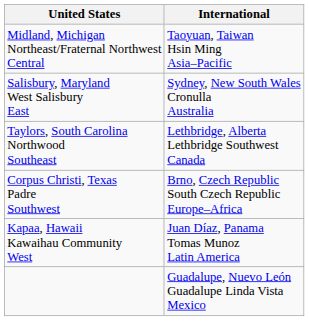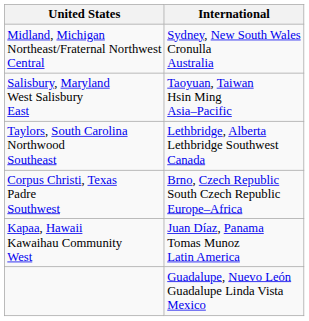 <table class="wikitable">
 <tr>
 <th>United States</th>
 <th>International</th>
 </tr>
 <tr>
 <td> <a href='#'>Midland</a>, <a href='#'>Michigan</a><br> Northeast/Fraternal Northwest <br><a href='#'>Central</a></td>
-<td> <a href='#'>Taoyuan</a>, <a href='#'>Taiwan</a><br> Hsin Ming <br><a href='#'>Asia–Pacific</a></td>
+<td> <a href='#'>Sydney</a>, <a href='#'>New South Wales</a><br> Cronulla <br><a href='#'>Australia</a></td>
 </tr>
 <tr>
 <td> <a href='#'>Salisbury</a>, <a href='#'>Maryland</a><br> West Salisbury <br><a href='#'>East</a></td>
-<td> <a href='#'>Sydney</a>, <a href='#'>New South Wales</a><br> Cronulla <br><a href='#'>Australia</a></td>
+<td> <a href='#'>Taoyuan</a>, <a href='#'>Taiwan</a><br> Hsin Ming <br><a href='#'>Asia–Pacific</a></td>
 </tr>
 <tr>
 <td> <a href='#'>Taylors</a>, <a href='#'>South Carolina</a><br> Northwood  <br><a href='#'>Southeast</a></td>
 <td> <a href='#'>Lethbridge</a>, <a href='#'>Alberta</a><br> Lethbridge Southwest <br><a href='#'>Canada</a></td>
 </tr>
 <tr>
 <td> <a href='#'>Corpus Christi</a>, <a href='#'>Texas</a><br> Padre <br><a href='#'>Southwest</a></td>
 <td> <a href='#'>Brno</a>, <a href='#'>Czech Republic</a><br> South Czech Republic <br><a href='#'>Europe–Africa</a></td>
 </tr>
 <tr>
 <td> <a href='#'>Kapaa</a>, <a href='#'>Hawaii</a><br> Kawaihau Community <br><a href='#'>West</a></td>
 <td> <a href='#'> Juan Díaz</a>, <a href='#'>Panama</a><br> Tomas Munoz <br><a href='#'>Latin America</a></td>
 </tr>
 <tr>
 <td></td>
 <td>  <a href='#'>Guadalupe</a>, <a href='#'>Nuevo León</a><br> Guadalupe Linda Vista <br><a href='#'>Mexico</a></td>
 </tr>
 </table>
